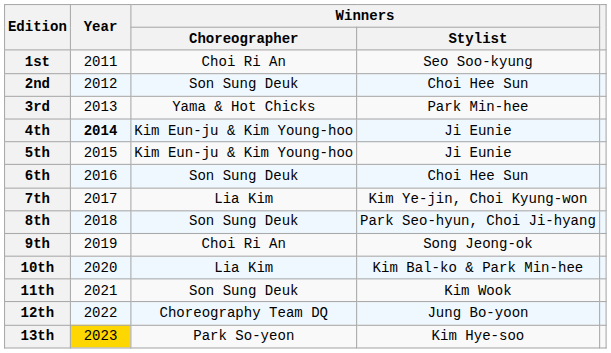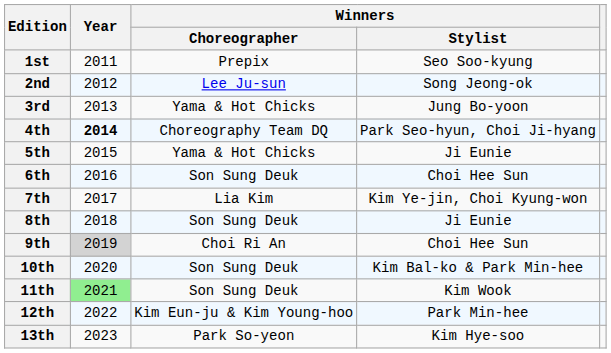 <table class="wikitable plainrowheaders" style="text-align: center">
 <tr>
 <th scope="col" rowspan="2" width="50">Edition</th>
 <th scope="col" rowspan="2" width="50">Year</th>
 <th scope="col" colspan="2" width="350">Winners</th>
 <th scope="col" rowspan="2"></th>
 </tr>
 <tr>
 <th>Choreographer</th>
 <th>Stylist</th>
 </tr>
 <tr>
 <th scope="row" style="text-align:center">1st</th>
 <td>2011</td>
-<td>Choi Ri An</td>
+<td>Prepix</td>
 <td>Seo Soo-kyung</td>
 <td></td>
 </tr>
 <tr style="background:#F0F8FF">
 <th scope="row" style="text-align:center">2nd</th>
 <td>2012</td>
-<td>Son Sung Deuk</td>
-<td>Choi Hee Sun</td>
+<td><a href='#'>Lee Ju-sun</a></td>
+<td>Song Jeong-ok</td>
 <td></td>
 </tr>
 <tr>
 <th scope="row" style="text-align:center">3rd</th>
 <td>2013</td>
 <td>Yama & Hot Chicks</td>
-<td>Park Min-hee</td>
+<td>Jung Bo-yoon</td>
 <td></td>
 </tr>
 <tr style="background:#F0F8FF">
 <th scope="row" style="text-align:center">4th</th>
 <td><strong>2014</strong></td>
-<td>Kim Eun-ju & Kim Young-hoo</td>
-<td>Ji Eunie</td>
+<td>Choreography Team DQ</td>
+<td>Park Seo-hyun, Choi Ji-hyang</td>
 <td></td>
 </tr>
 <tr>
 <th scope="row" style="text-align:center">5th</th>
 <td>2015</td>
-<td>Kim Eun-ju & Kim Young-hoo</td>
+<td>Yama & Hot Chicks</td>
 <td>Ji Eunie</td>
 <td></td>
 </tr>
 <tr style="background:#F0F8FF">
 <th scope="row" style="text-align:center">6th</th>
 <td>2016</td>
 <td>Son Sung Deuk</td>
 <td>Choi Hee Sun</td>
 <td></td>
 </tr>
 <tr>
 <th scope="row" style="text-align:center">7th</th>
 <td>2017</td>
 <td>Lia Kim</td>
 <td>Kim Ye-jin, Choi Kyung-won</td>
 <td></td>
 </tr>
 <tr style="background:#F0F8FF">
 <th scope="row" style="text-align:center">8th</th>
 <td>2018</td>
 <td>Son Sung Deuk</td>
-<td>Park Seo-hyun, Choi Ji-hyang</td>
+<td>Ji Eunie</td>
 <td></td>
 </tr>
 <tr>
 <th scope="row" style="text-align:center">9th</th>
-<td>2019</td>
+<td style="background: lightgrey;">2019</td>
 <td>Choi Ri An</td>
-<td>Song Jeong-ok</td>
+<td>Choi Hee Sun</td>
 <td></td>
 </tr>
 <tr style="background:#F0F8FF">
 <th scope="row" style="text-align:center">10th</th>
 <td>2020</td>
-<td>Lia Kim</td>
+<td>Son Sung Deuk</td>
 <td>Kim Bal-ko & Park Min-hee</td>
 <td></td>
 </tr>
 <tr>
 <th scope="row" style="text-align:center">11th</th>
-<td>2021</td>
+<td style="background: lightgreen;">2021</td>
 <td>Son Sung Deuk</td>
 <td>Kim Wook</td>
 <td></td>
 </tr>
 <tr style="background:#F0F8FF">
 <th scope="row" style="text-align:center">12th</th>
 <td>2022</td>
-<td>Choreography Team DQ</td>
-<td>Jung Bo-yoon</td>
+<td>Kim Eun-ju & Kim Young-hoo</td>
+<td>Park Min-hee</td>
 <td></td>
 </tr>
 <tr>
 <th scope="row" style="text-align:center">13th</th>
-<td style="background: gold;">2023</td>
+<td>2023</td>
 <td>Park So-yeon</td>
 <td>Kim Hye-soo</td>
 <td></td>
 </tr>
 </table>
